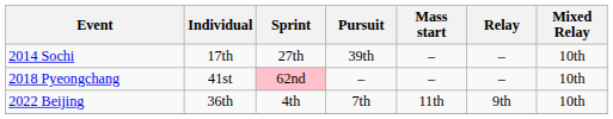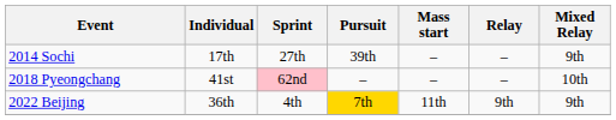 <table class="wikitable" style="text-align: center;">
 <tr>
 <th style="width:190px;">Event</th>
 <th style="width:70px;">Individual</th>
 <th style="width:70px;">Sprint</th>
 <th style="width:70px;">Pursuit</th>
 <th style="width:70px;">Mass start</th>
 <th style="width:70px;">Relay</th>
 <th style="width:70px;">Mixed Relay</th>
 </tr>
 <tr>
 <td align=left> <a href='#'>2014 Sochi</a></td>
 <td>17th</td>
 <td>27th</td>
 <td>39th</td>
 <td>–</td>
 <td>–</td>
-<td>10th</td>
+<td>9th</td>
 </tr>
 <tr>
 <td align=left> <a href='#'>2018 Pyeongchang</a></td>
 <td>41st</td>
 <td style="background: pink;">62nd</td>
 <td>–</td>
 <td>–</td>
 <td>–</td>
 <td>10th</td>
 </tr>
 <tr>
 <td align=left> <a href='#'>2022 Beijing</a></td>
 <td>36th</td>
 <td>4th</td>
-<td>7th</td>
+<td style="background: gold;">7th</td>
 <td>11th</td>
 <td>9th</td>
-<td>10th</td>
+<td>9th</td>
 </tr>
 <tr>
 </tr>
 </table>
